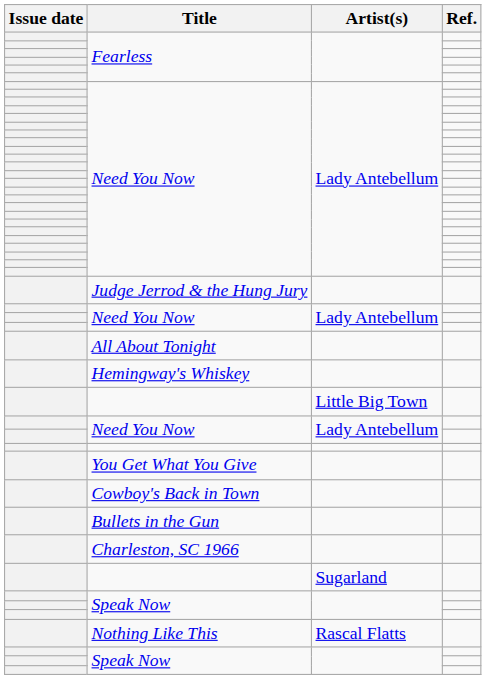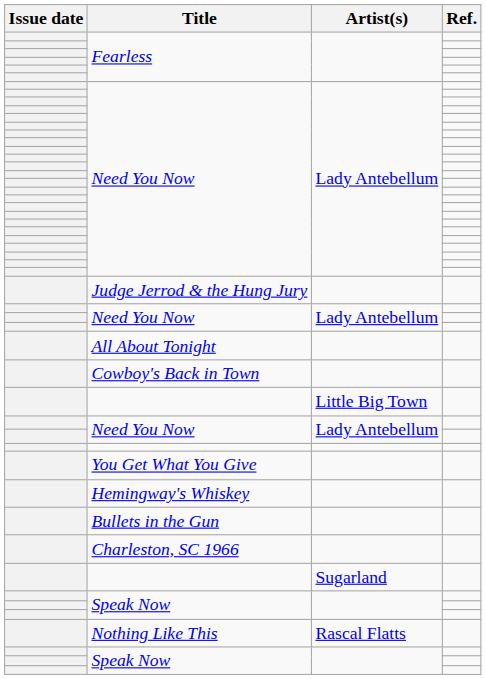 <table class="wikitable sortable plainrowheaders">
 <tr>
 <th scope=col>Issue date</th>
 <th scope=col>Title</th>
 <th scope=col>Artist(s)</th>
 <th scope=col class=unsortable>Ref.</th>
 </tr>
 <tr>
 <th scope=row></th>
 <td rowspan="6"><em><a href='#'>Fearless</a></em></td>
 <td rowspan="6"></td>
 <td align=center></td>
 </tr>
 <tr>
 <th scope=row></th>
 <td align=center></td>
 </tr>
 <tr>
 <th scope=row></th>
 <td align=center></td>
 </tr>
 <tr>
 <th scope=row></th>
 <td align=center></td>
 </tr>
 <tr>
 <th scope=row></th>
 <td align=center></td>
 </tr>
 <tr>
 <th scope=row></th>
 <td align=center></td>
 </tr>
 <tr>
 <th scope=row></th>
 <td rowspan="24"><em><a href='#'>Need You Now</a></em></td>
 <td rowspan="24"><a href='#'>Lady Antebellum</a></td>
 <td align=center></td>
 </tr>
 <tr>
 <th scope=row></th>
 <td align=center></td>
 </tr>
 <tr>
 <th scope=row></th>
 <td align=center></td>
 </tr>
 <tr>
 <th scope=row></th>
 <td align=center></td>
 </tr>
 <tr>
 <th scope=row></th>
 <td align=center></td>
 </tr>
 <tr>
 <th scope=row></th>
 <td align=center></td>
 </tr>
 <tr>
 <th scope=row></th>
 <td align=center></td>
 </tr>
 <tr>
 <th scope=row></th>
 <td align=center></td>
 </tr>
 <tr>
 <th scope=row></th>
 <td align=center></td>
 </tr>
 <tr>
 <th scope=row></th>
 <td align=center></td>
 </tr>
 <tr>
 <th scope=row></th>
 <td align=center></td>
 </tr>
 <tr>
 <th scope=row></th>
 <td align=center></td>
 </tr>
 <tr>
 <th scope=row></th>
 <td align=center></td>
 </tr>
 <tr>
 <th scope=row></th>
 <td align=center></td>
 </tr>
 <tr>
 <th scope=row></th>
 <td align=center></td>
 </tr>
 <tr>
 <th scope=row></th>
 <td align=center></td>
 </tr>
 <tr>
 <th scope=row></th>
 <td align=center></td>
 </tr>
 <tr>
 <th scope=row></th>
 <td align=center></td>
 </tr>
 <tr>
 <th scope=row></th>
 <td align=center></td>
 </tr>
 <tr>
 <th scope=row></th>
 <td align=center></td>
 </tr>
 <tr>
 <th scope=row></th>
 <td align=center></td>
 </tr>
 <tr>
 <th scope=row></th>
 <td align=center></td>
 </tr>
 <tr>
 <th scope=row></th>
 <td align=center></td>
 </tr>
 <tr>
 <th scope=row></th>
 <td align=center></td>
 </tr>
 <tr>
 <th scope=row></th>
 <td><em><a href='#'>Judge Jerrod & the Hung Jury</a></em></td>
 <td></td>
 <td align=center></td>
 </tr>
 <tr>
 <th scope=row></th>
 <td rowspan="3"><em><a href='#'>Need You Now</a></em></td>
 <td rowspan="3"><a href='#'>Lady Antebellum</a></td>
 <td align=center></td>
 </tr>
 <tr>
 <th scope=row></th>
 <td align=center></td>
 </tr>
 <tr>
 <th scope=row></th>
 <td align=center></td>
 </tr>
 <tr>
 <th scope=row></th>
 <td><em><a href='#'>All About Tonight</a></em></td>
 <td></td>
 <td align=center></td>
 </tr>
 <tr>
 <th scope=row></th>
-<td><em><a href='#'>Hemingway's Whiskey</a></em></td>
+<td><em><a href='#'>Cowboy's Back in Town</a></em></td>
 <td></td>
 <td align=center></td>
 </tr>
 <tr>
 <th scope=row></th>
 <td><em></em></td>
 <td><a href='#'>Little Big Town</a></td>
 <td align=center></td>
 </tr>
 <tr>
 <th scope=row></th>
 <td rowspan="2"><em><a href='#'>Need You Now</a></em></td>
 <td rowspan="2"><a href='#'>Lady Antebellum</a></td>
 <td align=center></td>
 </tr>
 <tr>
 <th scope=row></th>
 <td align=center></td>
 </tr>
 <tr>
 <th scope=row></th>
 <td><em></em></td>
 <td></td>
 <td align=center></td>
 </tr>
 <tr>
 <th scope=row></th>
 <td><em><a href='#'>You Get What You Give</a></em></td>
 <td></td>
 <td align=center></td>
 </tr>
 <tr>
 <th scope=row></th>
-<td><em><a href='#'>Cowboy's Back in Town</a></em></td>
+<td><em><a href='#'>Hemingway's Whiskey</a></em></td>
 <td></td>
 <td align=center></td>
 </tr>
 <tr>
 <th scope=row></th>
 <td><em><a href='#'>Bullets in the Gun</a></em></td>
 <td></td>
 <td align=center></td>
 </tr>
 <tr>
 <th scope=row></th>
 <td><em><a href='#'>Charleston, SC 1966</a></em></td>
 <td></td>
 <td align=center></td>
 </tr>
 <tr>
 <th scope=row></th>
 <td><em></em></td>
 <td><a href='#'>Sugarland</a></td>
 <td align=center></td>
 </tr>
 <tr>
 <th scope=row></th>
 <td rowspan="3"><em><a href='#'>Speak Now</a></em></td>
 <td rowspan="3"></td>
 <td align=center></td>
 </tr>
 <tr>
 <th scope=row></th>
 <td align=center></td>
 </tr>
 <tr>
 <th scope=row></th>
 <td align=center></td>
 </tr>
 <tr>
 <th scope=row></th>
 <td><em><a href='#'>Nothing Like This</a></em></td>
 <td><a href='#'>Rascal Flatts</a></td>
 <td align=center></td>
 </tr>
 <tr>
 <th scope=row></th>
 <td rowspan="3"><em><a href='#'>Speak Now</a></em></td>
 <td rowspan="3"></td>
 <td align=center></td>
 </tr>
 <tr>
 <th scope=row></th>
 <td align=center></td>
 </tr>
 <tr>
 <th scope=row></th>
 <td align=center></td>
 </tr>
 </table>
